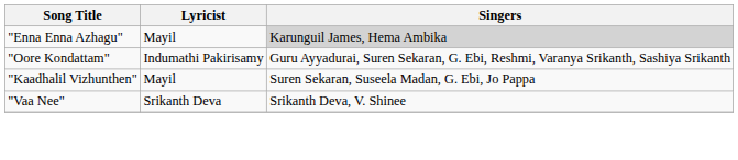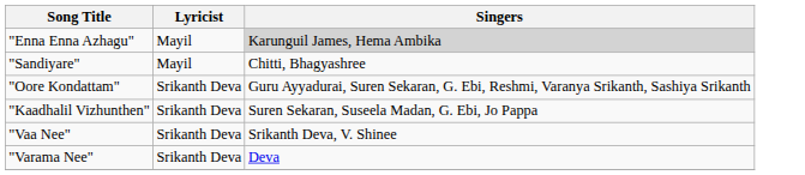 <table class="wikitable">
 <tr>
 <th>Song Title</th>
 <th>Lyricist</th>
 <th>Singers</th>
 </tr>
 <tr>
 <td>"Enna Enna Azhagu"</td>
 <td>Mayil</td>
 <td style="background: lightgrey;">Karunguil James, Hema Ambika</td>
 </tr>
 <tr>
+<td>"Sandiyare"</td>
+<td>Mayil</td>
+<td>Chitti, Bhagyashree</td>
+</tr>
+<tr>
 <td>"Oore Kondattam"</td>
-<td>Indumathi Pakirisamy</td>
+<td>Srikanth Deva</td>
 <td>Guru Ayyadurai, Suren Sekaran, G. Ebi, Reshmi, Varanya Srikanth, Sashiya Srikanth</td>
 </tr>
 <tr>
 <td>"Kaadhalil Vizhunthen"</td>
-<td>Mayil</td>
+<td>Srikanth Deva</td>
 <td>Suren Sekaran, Suseela Madan, G. Ebi, Jo Pappa</td>
 </tr>
 <tr>
 <td>"Vaa Nee"</td>
 <td>Srikanth Deva</td>
 <td>Srikanth Deva, V. Shinee</td>
 </tr>
 <tr>
+<td>"Varama Nee"</td>
+<td>Srikanth Deva</td>
+<td><a href='#'>Deva</a></td>
+</tr>
+<tr>
 </tr>
 </table>
